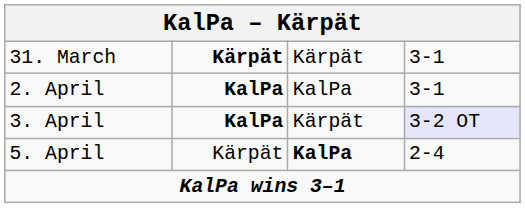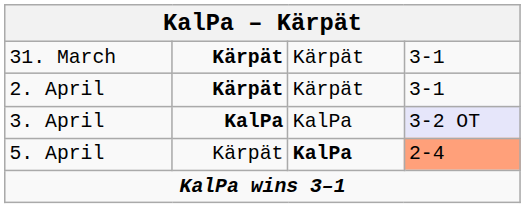 <table class="wikitable">
 <tr>
 <th width="333" bgcolor="#DDDDDD" colspan="4"><big>KalPa – Kärpät</big></th>
 </tr>
 <tr>
 <td>31. March</td>
 <td align="right"><strong>Kärpät</strong></td>
 <td>Kärpät</td>
 <td>3-1</td>
 </tr>
 <tr>
 <td>2. April</td>
-<td align="right"><strong>KalPa</strong></td>
-<td>KalPa</td>
+<td align="right"><strong>Kärpät</strong></td>
+<td>Kärpät</td>
 <td>3-1</td>
 </tr>
 <tr>
 <td>3. April</td>
 <td align="right"><strong>KalPa</strong></td>
-<td>Kärpät</td>
+<td>KalPa</td>
 <td style="background: lavender;">3-2 OT</td>
 </tr>
 <tr>
 <td>5. April</td>
 <td align="right">Kärpät</td>
 <td><strong>KalPa</strong></td>
-<td>2-4</td>
+<td style="background: lightsalmon;">2-4</td>
 </tr>
 <tr align="center">
 <td colspan="4"><strong><em>KalPa wins 3–1</em></strong></td>
 </tr>
 </table>
